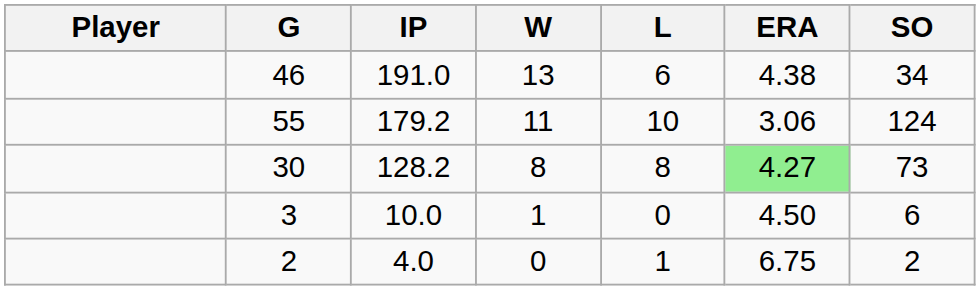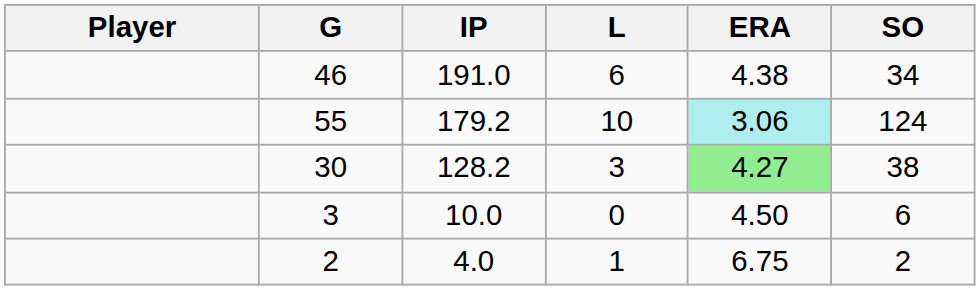 <table class="wikitable sortable">
 <tr>
 <th bgcolor="#DDDDFF" width="16%">Player</th>
 <th bgcolor="#DDDDFF" width="9%">G</th>
 <th bgcolor="#DDDDFF" width="9%">IP</th>
-<th bgcolor="#DDDDFF" width="9%">W</th>
 <th bgcolor="#DDDDFF" width="9%">L</th>
 <th bgcolor="#DDDDFF" width="9%">ERA</th>
 <th bgcolor="#DDDDFF" width="9%">SO</th>
 </tr>
 <tr align="center">
 <td></td>
 <td>46</td>
 <td>191.0</td>
-<td>13</td>
 <td>6</td>
 <td>4.38</td>
 <td>34</td>
 </tr>
 <tr align="center">
 <td></td>
 <td>55</td>
 <td>179.2</td>
-<td>11</td>
 <td>10</td>
-<td>3.06</td>
+<td style="background: paleturquoise;">3.06</td>
 <td>124</td>
 </tr>
 <tr align="center">
 <td></td>
 <td>30</td>
 <td>128.2</td>
-<td>8</td>
-<td>8</td>
+<td>3</td>
 <td style="background: lightgreen;">4.27</td>
-<td>73</td>
+<td>38</td>
 </tr>
 <tr align="center">
 <td></td>
 <td>3</td>
 <td>10.0</td>
-<td>1</td>
 <td>0</td>
 <td>4.50</td>
 <td>6</td>
 </tr>
 <tr align="center">
 <td></td>
 <td>2</td>
 <td>4.0</td>
-<td>0</td>
 <td>1</td>
 <td>6.75</td>
 <td>2</td>
 </tr>
 </table>
